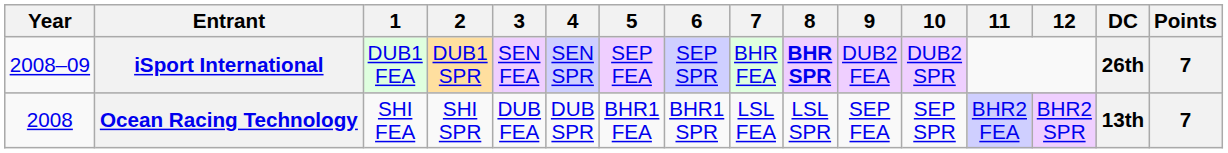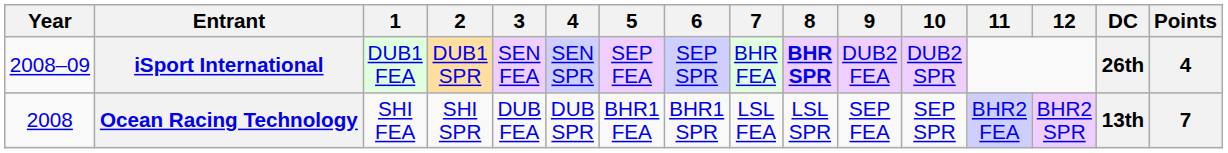 <table class="wikitable" style="text-align:center; font-size:85%">
 <tr>
 <th>Year</th>
 <th>Entrant</th>
 <th>1</th>
 <th>2</th>
 <th>3</th>
 <th>4</th>
 <th>5</th>
 <th>6</th>
 <th>7</th>
 <th>8</th>
 <th>9</th>
 <th>10</th>
 <th>11</th>
 <th>12</th>
 <th>DC</th>
 <th>Points</th>
 </tr>
 <tr>
 <td nowrap><a href='#'>2008–09</a></td>
 <th nowrap><a href='#'>iSport International</a></th>
 <td style="background:#DFFFDF;"><a href='#'>DUB1<br>FEA</a><br></td>
 <td style="background:#FFDF9F;"><a href='#'>DUB1<br>SPR</a><br></td>
 <td style="background:#EFCFFF;"><a href='#'>SEN<br>FEA</a><br></td>
 <td style="background:#CFCFFF;"><a href='#'>SEN<br>SPR</a><br></td>
 <td style="background:#EFCFFF;"><a href='#'>SEP<br>FEA</a><br></td>
 <td style="background:#CFCFFF;"><a href='#'>SEP<br>SPR</a><br></td>
 <td style="background:#DFFFDF;"><a href='#'>BHR<br>FEA</a><br></td>
 <td style="background:#EFCFFF;"><strong><a href='#'>BHR<br>SPR</a><br></strong></td>
 <td style="background:#EFCFFF;"><a href='#'>DUB2<br>FEA</a><br></td>
 <td style="background:#EFCFFF;"><a href='#'>DUB2<br>SPR</a><br></td>
 <td colspan=2></td>
 <th>26th</th>
-<th>7</th>
+<th>4</th>
 </tr>
 <tr>
 <td><a href='#'>2008</a></td>
 <th nowrap><a href='#'>Ocean Racing Technology</a></th>
 <td><a href='#'>SHI<br>FEA</a></td>
 <td><a href='#'>SHI<br>SPR</a></td>
 <td><a href='#'>DUB<br>FEA</a></td>
 <td><a href='#'>DUB<br>SPR</a></td>
 <td><a href='#'>BHR1<br>FEA</a></td>
 <td><a href='#'>BHR1<br>SPR</a></td>
 <td><a href='#'>LSL<br>FEA</a></td>
 <td><a href='#'>LSL<br>SPR</a></td>
 <td><a href='#'>SEP<br>FEA</a></td>
 <td><a href='#'>SEP<br>SPR</a></td>
 <td style="background:#CFCFFF;"><a href='#'>BHR2<br>FEA</a><br></td>
 <td style="background:#EFCFFF;"><a href='#'>BHR2<br>SPR</a><br></td>
 <th>13th</th>
 <th>7</th>
 </tr>
 </table>
